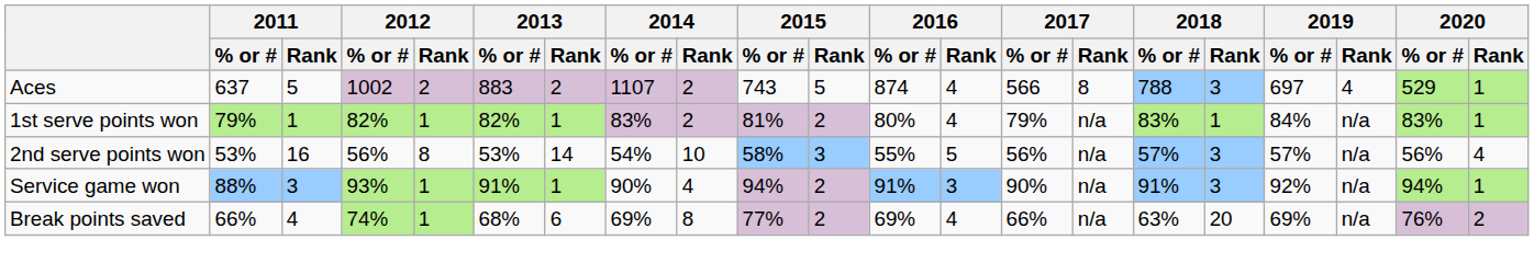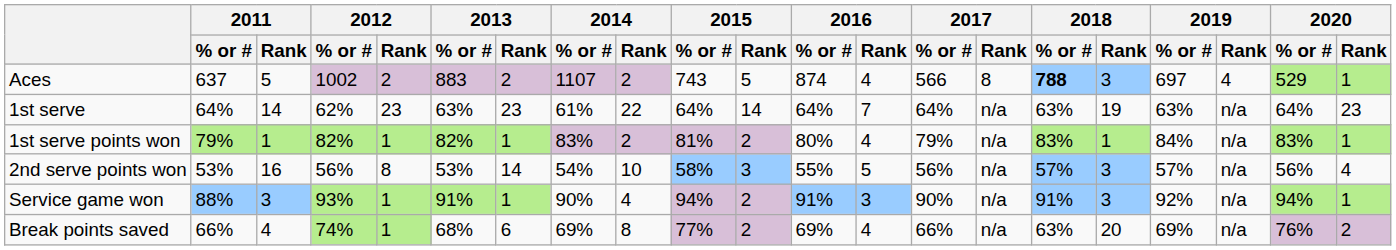 <table class="wikitable nowrap" style=font-size:89%>
 <tr>
 <th rowspan=2></th>
 <th colspan=2>2011</th>
 <th colspan=2>2012</th>
 <th colspan=2>2013</th>
 <th colspan=2>2014</th>
 <th colspan=2>2015</th>
 <th colspan=2>2016</th>
 <th colspan=2>2017</th>
 <th colspan=2>2018</th>
 <th colspan=2>2019</th>
 <th colspan=2>2020</th>
 </tr>
 <tr style=text-align:left>
 <th>% or #</th>
 <th>Rank</th>
 <th>% or #</th>
 <th>Rank</th>
 <th>% or #</th>
 <th>Rank</th>
 <th>% or #</th>
 <th>Rank</th>
 <th>% or #</th>
 <th>Rank</th>
 <th>% or #</th>
 <th>Rank</th>
 <th>% or #</th>
 <th>Rank</th>
 <th>% or #</th>
 <th>Rank</th>
 <th>% or #</th>
 <th>Rank</th>
 <th>% or #</th>
 <th>Rank</th>
 </tr>
 <tr>
 <td>Aces</td>
 <td>637</td>
 <td>5</td>
 <td style=background:thistle>1002</td>
 <td style=background:thistle>2</td>
 <td style=background:thistle>883</td>
 <td style=background:thistle>2</td>
 <td style=background:thistle>1107</td>
 <td style=background:thistle>2</td>
 <td>743</td>
 <td>5</td>
 <td>874</td>
 <td>4</td>
 <td>566</td>
 <td>8</td>
-<td style=background:#99ccff>788</td>
+<td style=background:#99ccff><strong>788</strong></td>
 <td style=background:#99ccff>3</td>
 <td>697</td>
 <td>4</td>
 <td style=background:#b6ed8e>529</td>
 <td style=background:#b6ed8e>1</td>
+</tr>
+<tr>
+<td>1st serve</td>
+<td>64%</td>
+<td>14</td>
+<td>62%</td>
+<td>23</td>
+<td>63%</td>
+<td>23</td>
+<td>61%</td>
+<td>22</td>
+<td>64%</td>
+<td>14</td>
+<td>64%</td>
+<td>7</td>
+<td>64%</td>
+<td>n/a</td>
+<td>63%</td>
+<td>19</td>
+<td>63%</td>
+<td>n/a</td>
+<td>64%</td>
+<td>23</td>
 </tr>
 <tr>
 <td>1st serve points won</td>
 <td style=background:#b6ed8e>79%</td>
 <td style=background:#b6ed8e>1</td>
 <td style=background:#b6ed8e>82%</td>
 <td style=background:#b6ed8e>1</td>
 <td style=background:#b6ed8e>82%</td>
 <td style=background:#b6ed8e>1</td>
 <td style=background:thistle>83%</td>
 <td style=background:thistle>2</td>
 <td style=background:thistle>81%</td>
 <td style=background:thistle>2</td>
 <td>80%</td>
 <td>4</td>
 <td>79%</td>
 <td>n/a</td>
 <td style=background:#b6ed8e>83%</td>
 <td style=background:#b6ed8e>1</td>
 <td>84%</td>
 <td>n/a</td>
 <td style=background:#b6ed8e>83%</td>
 <td style=background:#b6ed8e>1</td>
 </tr>
 <tr>
 <td>2nd serve points won</td>
 <td>53%</td>
 <td>16</td>
 <td>56%</td>
 <td>8</td>
 <td>53%</td>
 <td>14</td>
 <td>54%</td>
 <td>10</td>
 <td style=background:#99ccff>58%</td>
 <td style=background:#99ccff>3</td>
 <td>55%</td>
 <td>5</td>
 <td>56%</td>
 <td>n/a</td>
 <td style=background:#99ccff>57%</td>
 <td style=background:#99ccff>3</td>
 <td>57%</td>
 <td>n/a</td>
 <td>56%</td>
 <td>4</td>
 </tr>
 <tr>
 <td>Service game won</td>
 <td style=background:#99ccff>88%</td>
 <td style=background:#99ccff>3</td>
 <td style=background:#b6ed8e>93%</td>
 <td style=background:#b6ed8e>1</td>
 <td style=background:#b6ed8e>91%</td>
 <td style=background:#b6ed8e>1</td>
 <td>90%</td>
 <td>4</td>
 <td style=background:thistle>94%</td>
 <td style=background:thistle>2</td>
 <td style=background:#99ccff>91%</td>
 <td style=background:#99ccff>3</td>
 <td>90%</td>
 <td>n/a</td>
 <td style=background:#99ccff>91%</td>
 <td style=background:#99ccff>3</td>
 <td>92%</td>
 <td>n/a</td>
 <td style=background:#b6ed8e>94%</td>
 <td style=background:#b6ed8e>1</td>
 </tr>
 <tr>
 <td>Break points saved</td>
 <td>66%</td>
 <td>4</td>
 <td style=background:#b6ed8e>74%</td>
 <td style=background:#b6ed8e>1</td>
 <td>68%</td>
 <td>6</td>
 <td>69%</td>
 <td>8</td>
 <td style=background:thistle>77%</td>
 <td style=background:thistle>2</td>
 <td>69%</td>
 <td>4</td>
 <td>66%</td>
 <td>n/a</td>
 <td>63%</td>
 <td>20</td>
 <td>69%</td>
 <td>n/a</td>
 <td style=background:thistle>76%</td>
 <td style=background:thistle>2</td>
 </tr>
 </table>
